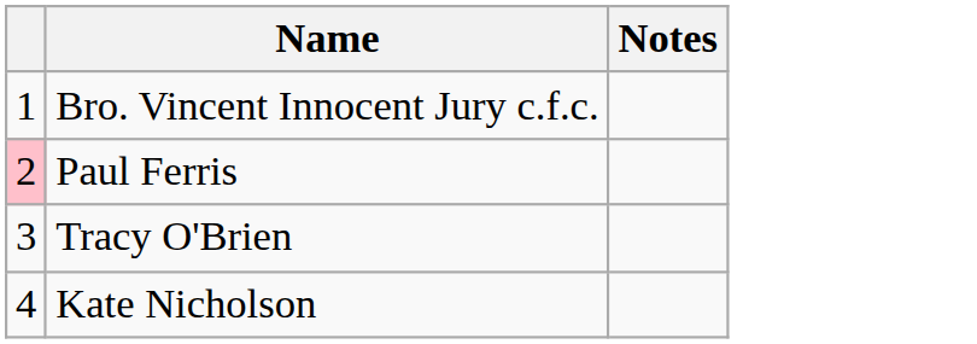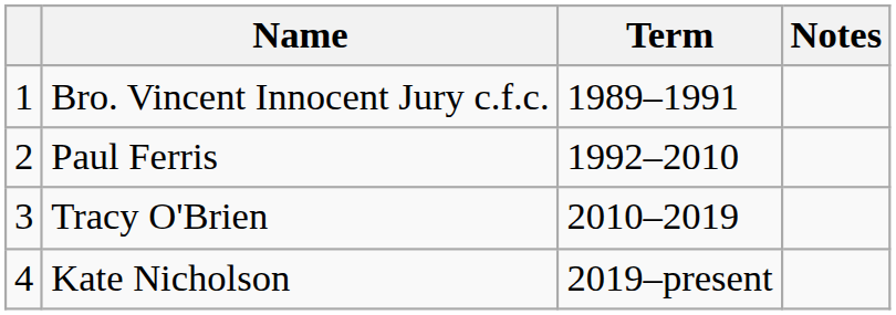 <table class="wikitable">
 <tr>
 <th></th>
 <th>Name</th>
+<th>Term</th>
 <th>Notes</th>
 </tr>
 <tr>
 <td align=center>1</td>
 <td>Bro. Vincent Innocent Jury c.f.c.</td>
+<td>1989–1991</td>
 <td></td>
 </tr>
 <tr>
-<td align=center style="background: pink;">2</td>
+<td align=center>2</td>
 <td>Paul Ferris</td>
+<td>1992–2010</td>
 <td></td>
 </tr>
 <tr>
 <td align=center>3</td>
 <td>Tracy O'Brien</td>
+<td>2010–2019</td>
 <td></td>
 </tr>
 <tr>
 <td align=center>4</td>
 <td>Kate Nicholson</td>
+<td>2019–present</td>
 <td></td>
 </tr>
 </table>
